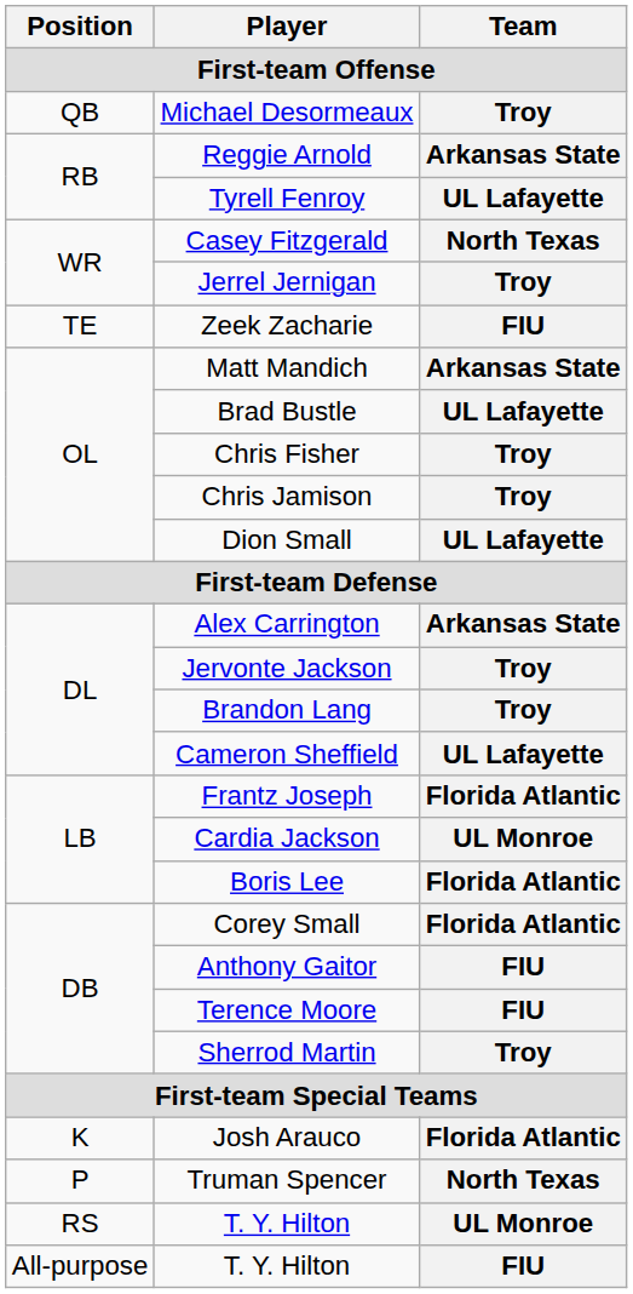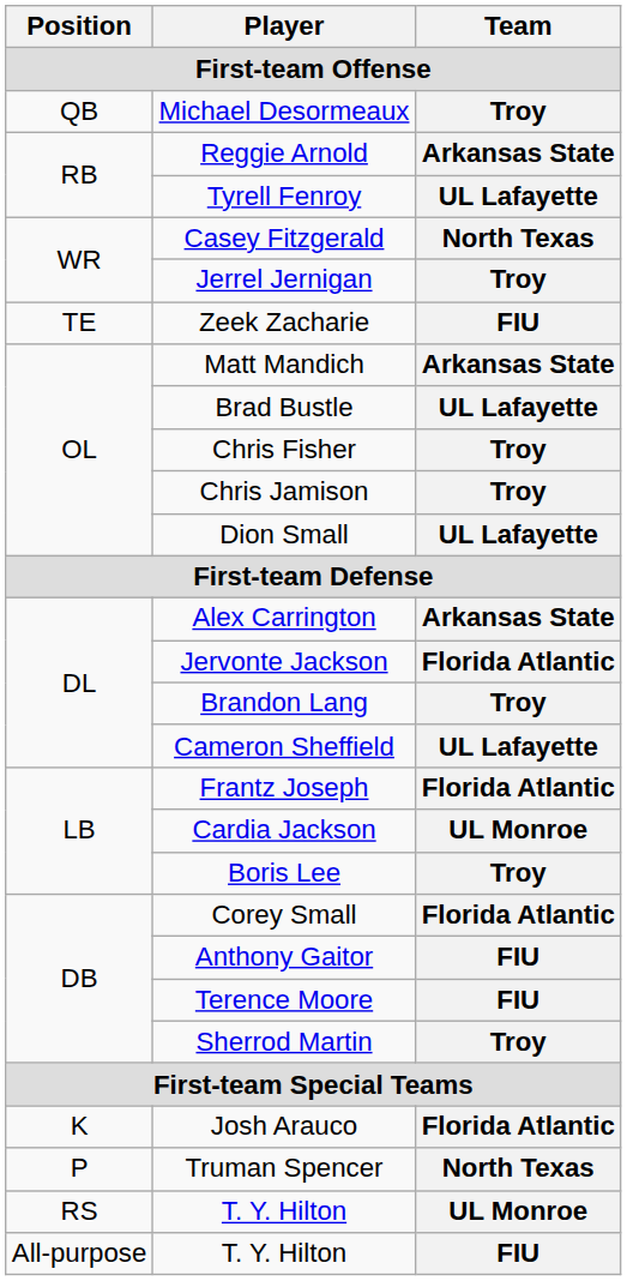 <table class="wikitable">
 <tr>
 <th>Position</th>
 <th>Player</th>
 <th>Team</th>
 </tr>
 <tr>
 <td colspan="3" style="text-align:center; background:#ddd;"><strong>First-team Offense</strong></td>
 </tr>
 <tr style="text-align:center;">
 <td>QB</td>
 <td><a href='#'>Michael Desormeaux</a></td>
 <th Style = >Troy</th>
 </tr>
 <tr style="text-align:center;">
 <td rowspan="2">RB</td>
 <td><a href='#'>Reggie Arnold</a></td>
 <th Style = >Arkansas State</th>
 </tr>
 <tr style="text-align:center;">
 <td><a href='#'>Tyrell Fenroy</a></td>
 <th Style = >UL Lafayette</th>
 </tr>
 <tr style="text-align:center;">
 <td rowspan="2">WR</td>
 <td><a href='#'>Casey Fitzgerald</a></td>
 <th Style = >North Texas</th>
 </tr>
 <tr style="text-align:center;">
 <td><a href='#'>Jerrel Jernigan</a></td>
 <th Style = >Troy</th>
 </tr>
 <tr style="text-align:center;">
 <td>TE</td>
 <td>Zeek Zacharie</td>
 <th Style = >FIU</th>
 </tr>
 <tr style="text-align:center;">
 <td rowspan="5">OL</td>
 <td>Matt Mandich</td>
 <th Style = >Arkansas State</th>
 </tr>
 <tr style="text-align:center;">
 <td>Brad Bustle</td>
 <th Style = >UL Lafayette</th>
 </tr>
 <tr style="text-align:center;">
 <td>Chris Fisher</td>
 <th Style = >Troy</th>
 </tr>
 <tr style="text-align:center;">
 <td>Chris Jamison</td>
 <th Style = >Troy</th>
 </tr>
 <tr style="text-align:center;">
 <td>Dion Small</td>
 <th Style = >UL Lafayette</th>
 </tr>
 <tr>
 <td colspan="3" style="text-align:center; background:#ddd;"><strong>First-team Defense</strong></td>
 </tr>
 <tr style="text-align:center;">
 <td rowspan="4">DL</td>
 <td><a href='#'>Alex Carrington</a></td>
 <th Style = >Arkansas State</th>
 </tr>
 <tr style="text-align:center;">
 <td><a href='#'>Jervonte Jackson</a></td>
-<th Style = >Troy</th>
+<th Style = >Florida Atlantic</th>
 </tr>
 <tr style="text-align:center;">
 <td><a href='#'>Brandon Lang</a></td>
 <th Style = >Troy</th>
 </tr>
 <tr style="text-align:center;">
 <td><a href='#'>Cameron Sheffield</a></td>
 <th Style = >UL Lafayette</th>
 </tr>
 <tr style="text-align:center;">
 <td rowspan="3">LB</td>
 <td><a href='#'>Frantz Joseph</a></td>
 <th Style = >Florida Atlantic</th>
 </tr>
 <tr style="text-align:center;">
 <td><a href='#'>Cardia Jackson</a></td>
 <th Style = >UL Monroe</th>
 </tr>
 <tr style="text-align:center;">
 <td><a href='#'>Boris Lee</a></td>
-<th Style = >Florida Atlantic</th>
+<th Style = >Troy</th>
 </tr>
 <tr style="text-align:center;">
 <td rowspan="4">DB</td>
 <td>Corey Small</td>
 <th Style = >Florida Atlantic</th>
 </tr>
 <tr style="text-align:center;">
 <td><a href='#'>Anthony Gaitor</a></td>
 <th Style = >FIU</th>
 </tr>
 <tr style="text-align:center;">
 <td><a href='#'>Terence Moore</a></td>
 <th Style = >FIU</th>
 </tr>
 <tr style="text-align:center;">
 <td><a href='#'>Sherrod Martin</a></td>
 <th Style = >Troy</th>
 </tr>
 <tr>
 <td colspan="3" style="text-align:center; background:#ddd;"><strong>First-team Special Teams</strong></td>
 </tr>
 <tr style="text-align:center;">
 <td>K</td>
 <td>Josh Arauco</td>
 <th Style = >Florida Atlantic</th>
 </tr>
 <tr style="text-align:center;">
 <td>P</td>
 <td>Truman Spencer</td>
 <th Style = >North Texas</th>
 </tr>
 <tr style="text-align:center;">
 <td>RS</td>
 <td><a href='#'>T. Y. Hilton</a></td>
 <th Style = >UL Monroe</th>
 </tr>
 <tr style="text-align:center;">
 <td>All-purpose</td>
 <td>T. Y. Hilton</td>
 <th Style = >FIU</th>
 </tr>
 </table>
